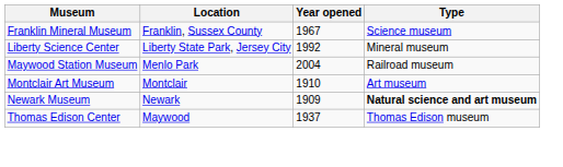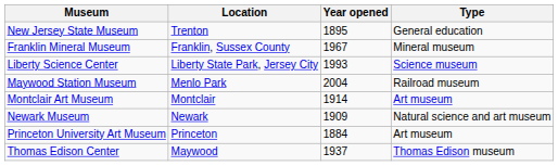 <table class="wikitable">
 <tr>
 <th>Museum</th>
 <th>Location</th>
 <th>Year opened</th>
 <th>Type</th>
 </tr>
 <tr>
+<td><a href='#'>New Jersey State Museum</a></td>
+<td><a href='#'>Trenton</a></td>
+<td>1895</td>
+<td>General education</td>
+</tr>
+<tr>
 <td><a href='#'>Franklin Mineral Museum</a></td>
 <td><a href='#'>Franklin</a>, <a href='#'>Sussex County</a></td>
 <td>1967</td>
-<td><a href='#'>Science museum</a></td>
+<td>Mineral museum</td>
 </tr>
 <tr>
 <td><a href='#'>Liberty Science Center</a></td>
 <td><a href='#'>Liberty State Park</a>, <a href='#'>Jersey City</a></td>
-<td>1992</td>
-<td>Mineral museum</td>
+<td>1993</td>
+<td><a href='#'>Science museum</a></td>
 </tr>
 <tr>
 <td><a href='#'>Maywood Station Museum</a></td>
 <td><a href='#'>Menlo Park</a></td>
 <td>2004</td>
 <td>Railroad museum</td>
 </tr>
 <tr>
 <td><a href='#'>Montclair Art Museum</a></td>
 <td><a href='#'>Montclair</a></td>
-<td>1910</td>
+<td>1914</td>
 <td><a href='#'>Art museum</a></td>
 </tr>
 <tr>
 <td><a href='#'>Newark Museum</a></td>
 <td><a href='#'>Newark</a></td>
 <td>1909</td>
-<td><strong>Natural science and art museum</strong></td>
+<td>Natural science and art museum</td>
+</tr>
+<tr>
+<td><a href='#'>Princeton University Art Museum</a></td>
+<td><a href='#'>Princeton</a></td>
+<td>1884</td>
+<td>Art museum</td>
 </tr>
 <tr>
 <td><a href='#'>Thomas Edison Center</a></td>
 <td><a href='#'>Maywood</a></td>
 <td>1937</td>
 <td><a href='#'>Thomas Edison</a> museum</td>
 </tr>
 </table>
